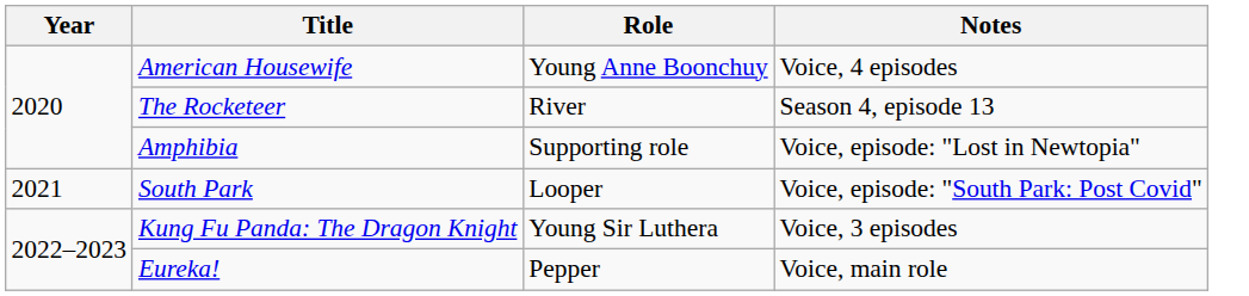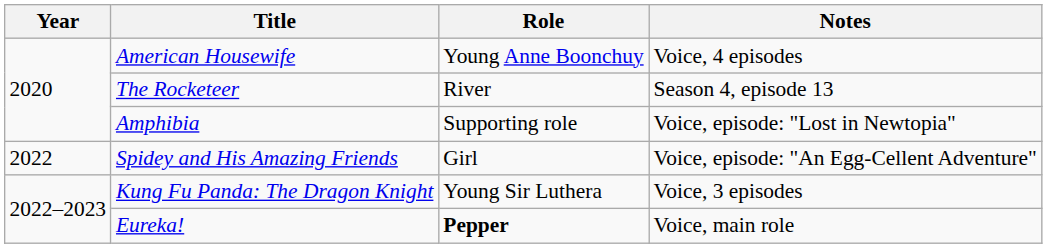 <table class="wikitable sortable">
 <tr>
 <th>Year</th>
 <th>Title</th>
 <th>Role</th>
 <th class="unsortable">Notes</th>
 </tr>
 <tr>
 <td rowspan="3">2020</td>
 <td><em><a href='#'>American Housewife</a></em></td>
 <td>Young <a href='#'>Anne Boonchuy</a></td>
 <td>Voice, 4 episodes</td>
 </tr>
 <tr>
 <td><em><a href='#'>The Rocketeer</a></em></td>
 <td>River</td>
 <td>Season 4, episode 13</td>
 </tr>
 <tr>
 <td><em><a href='#'>Amphibia</a></em></td>
 <td>Supporting role</td>
 <td>Voice, episode: "Lost in Newtopia"</td>
 </tr>
 <tr>
-<td>2021</td>
-<td><em><a href='#'>South Park</a></em></td>
-<td>Looper</td>
-<td>Voice, episode: "<a href='#'>South Park: Post Covid</a>"</td>
+<td>2022</td>
+<td><em><a href='#'>Spidey and His Amazing Friends</a></em></td>
+<td>Girl</td>
+<td>Voice, episode: "An Egg-Cellent Adventure"</td>
 </tr>
 <tr>
 <td rowspan="2">2022–2023</td>
 <td><em><a href='#'>Kung Fu Panda: The Dragon Knight</a></em></td>
 <td>Young Sir Luthera</td>
 <td>Voice, 3 episodes</td>
 </tr>
 <tr>
 <td><em><a href='#'>Eureka!</a></em></td>
-<td>Pepper</td>
+<td><strong>Pepper</strong></td>
 <td>Voice, main role</td>
 </tr>
 </table>
